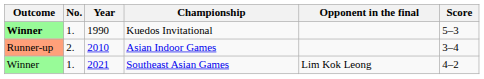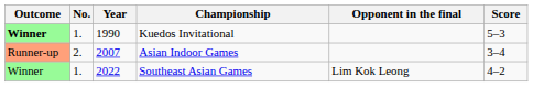 <table class="wikitable sortable">
 <tr>
 <th scope="col" style="width:80px;">Outcome</th>
 <th scope="col" style="width:20px;">No.</th>
 <th scope="col" style="width:50px;">Year</th>
 <th scope="col" style="width:250px;">Championship</th>
 <th scope="col" style="width:200px;">Opponent in the final</th>
 <th scope="col" style="width:50px;">Score</th>
 </tr>
 <tr>
 <td style="background:#98FB98"><strong>Winner</strong></td>
 <td>1.</td>
 <td>1990</td>
 <td>Kuedos Invitational</td>
 <td> </td>
 <td>5–3</td>
 </tr>
 <tr>
 <td style="background:#ffa07a;">Runner-up</td>
 <td>2.</td>
-<td><a href='#'>2010</a></td>
+<td><a href='#'>2007</a></td>
 <td><a href='#'>Asian Indoor Games</a></td>
 <td> </td>
 <td>3–4</td>
 </tr>
 <tr>
 <td style="background:#98FB98">Winner</td>
 <td>1.</td>
-<td><a href='#'>2021</a></td>
+<td><a href='#'>2022</a></td>
 <td><a href='#'>Southeast Asian Games</a></td>
 <td> Lim Kok Leong</td>
 <td>4–2</td>
 </tr>
 </table>
